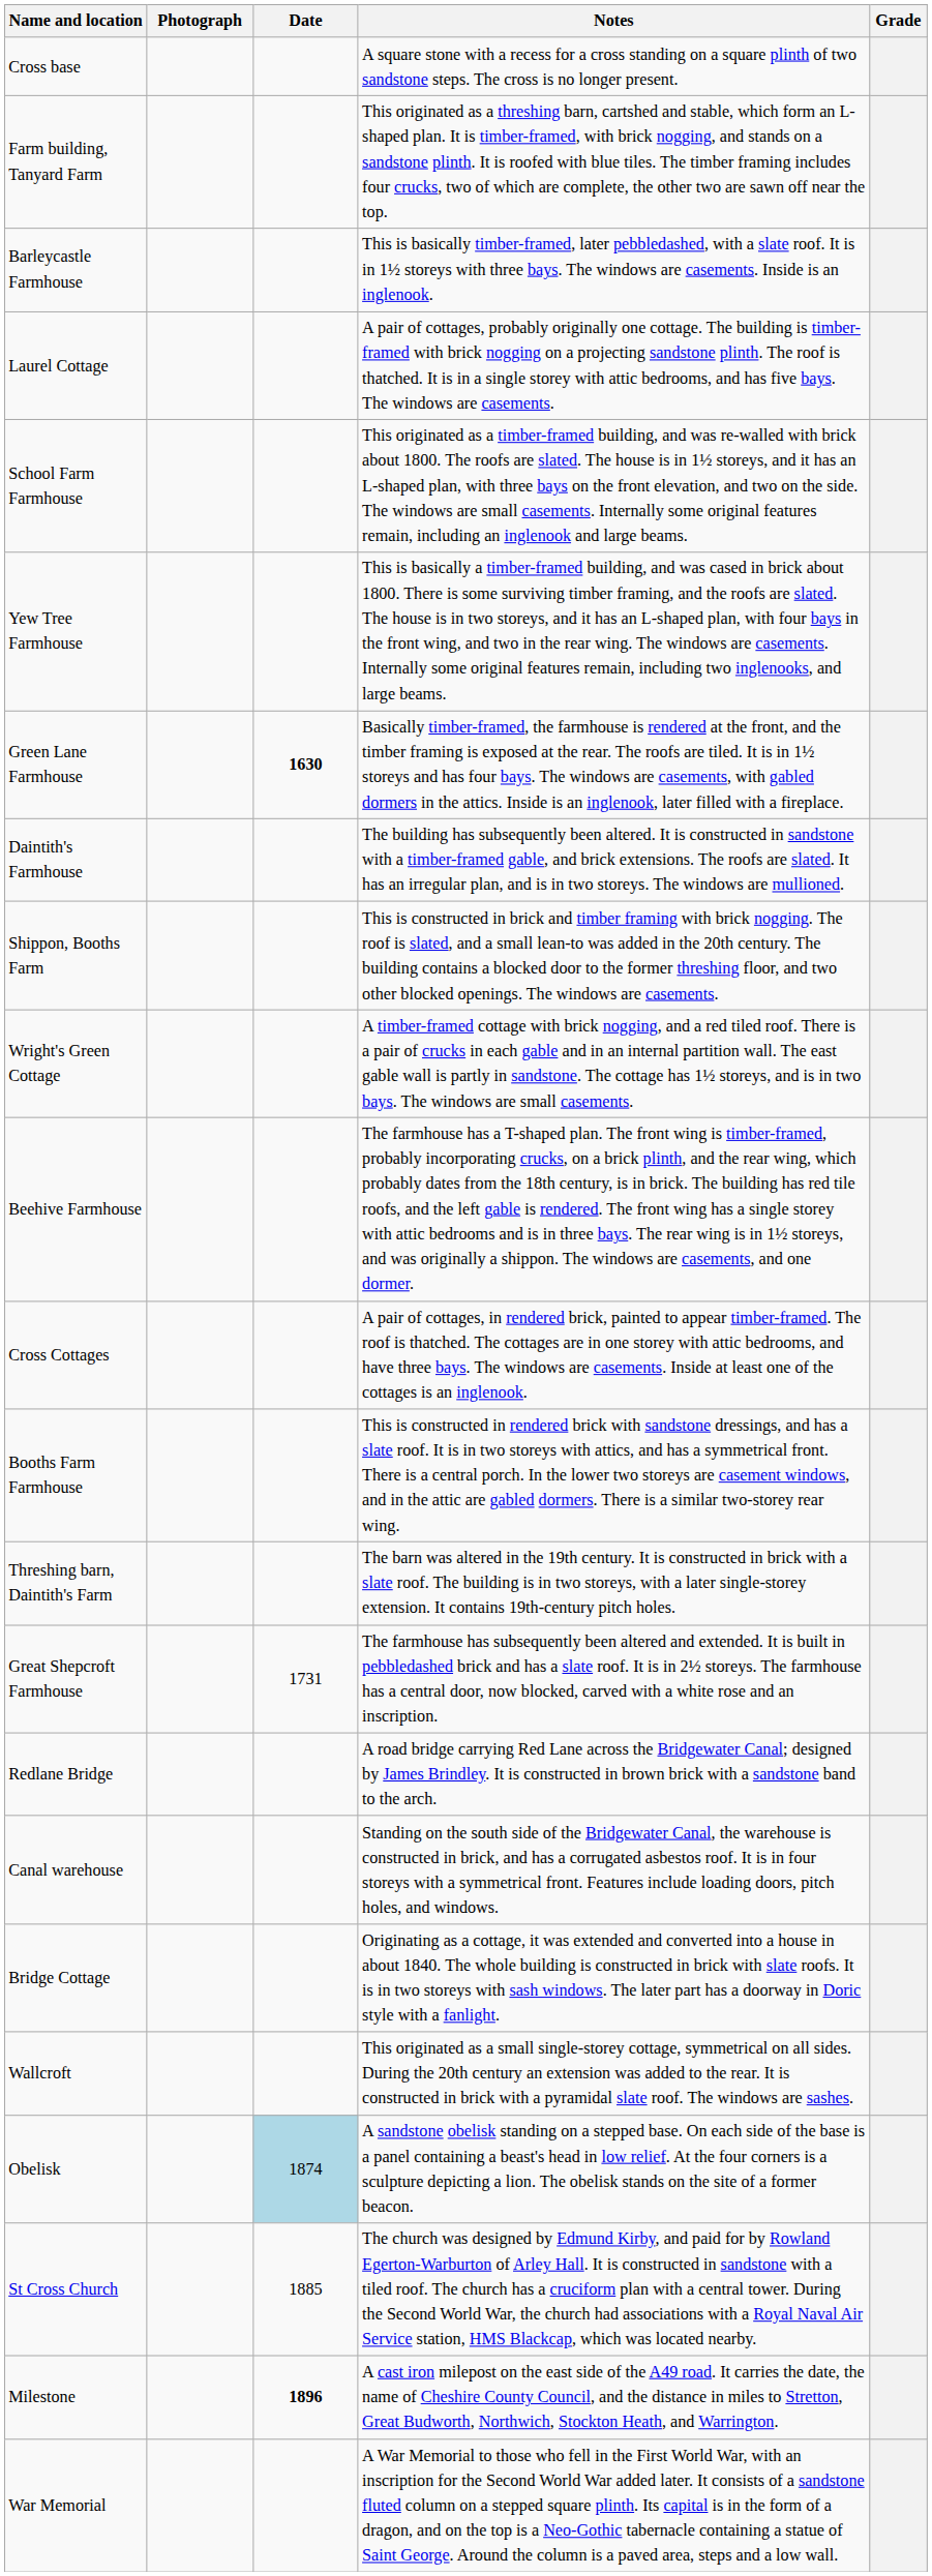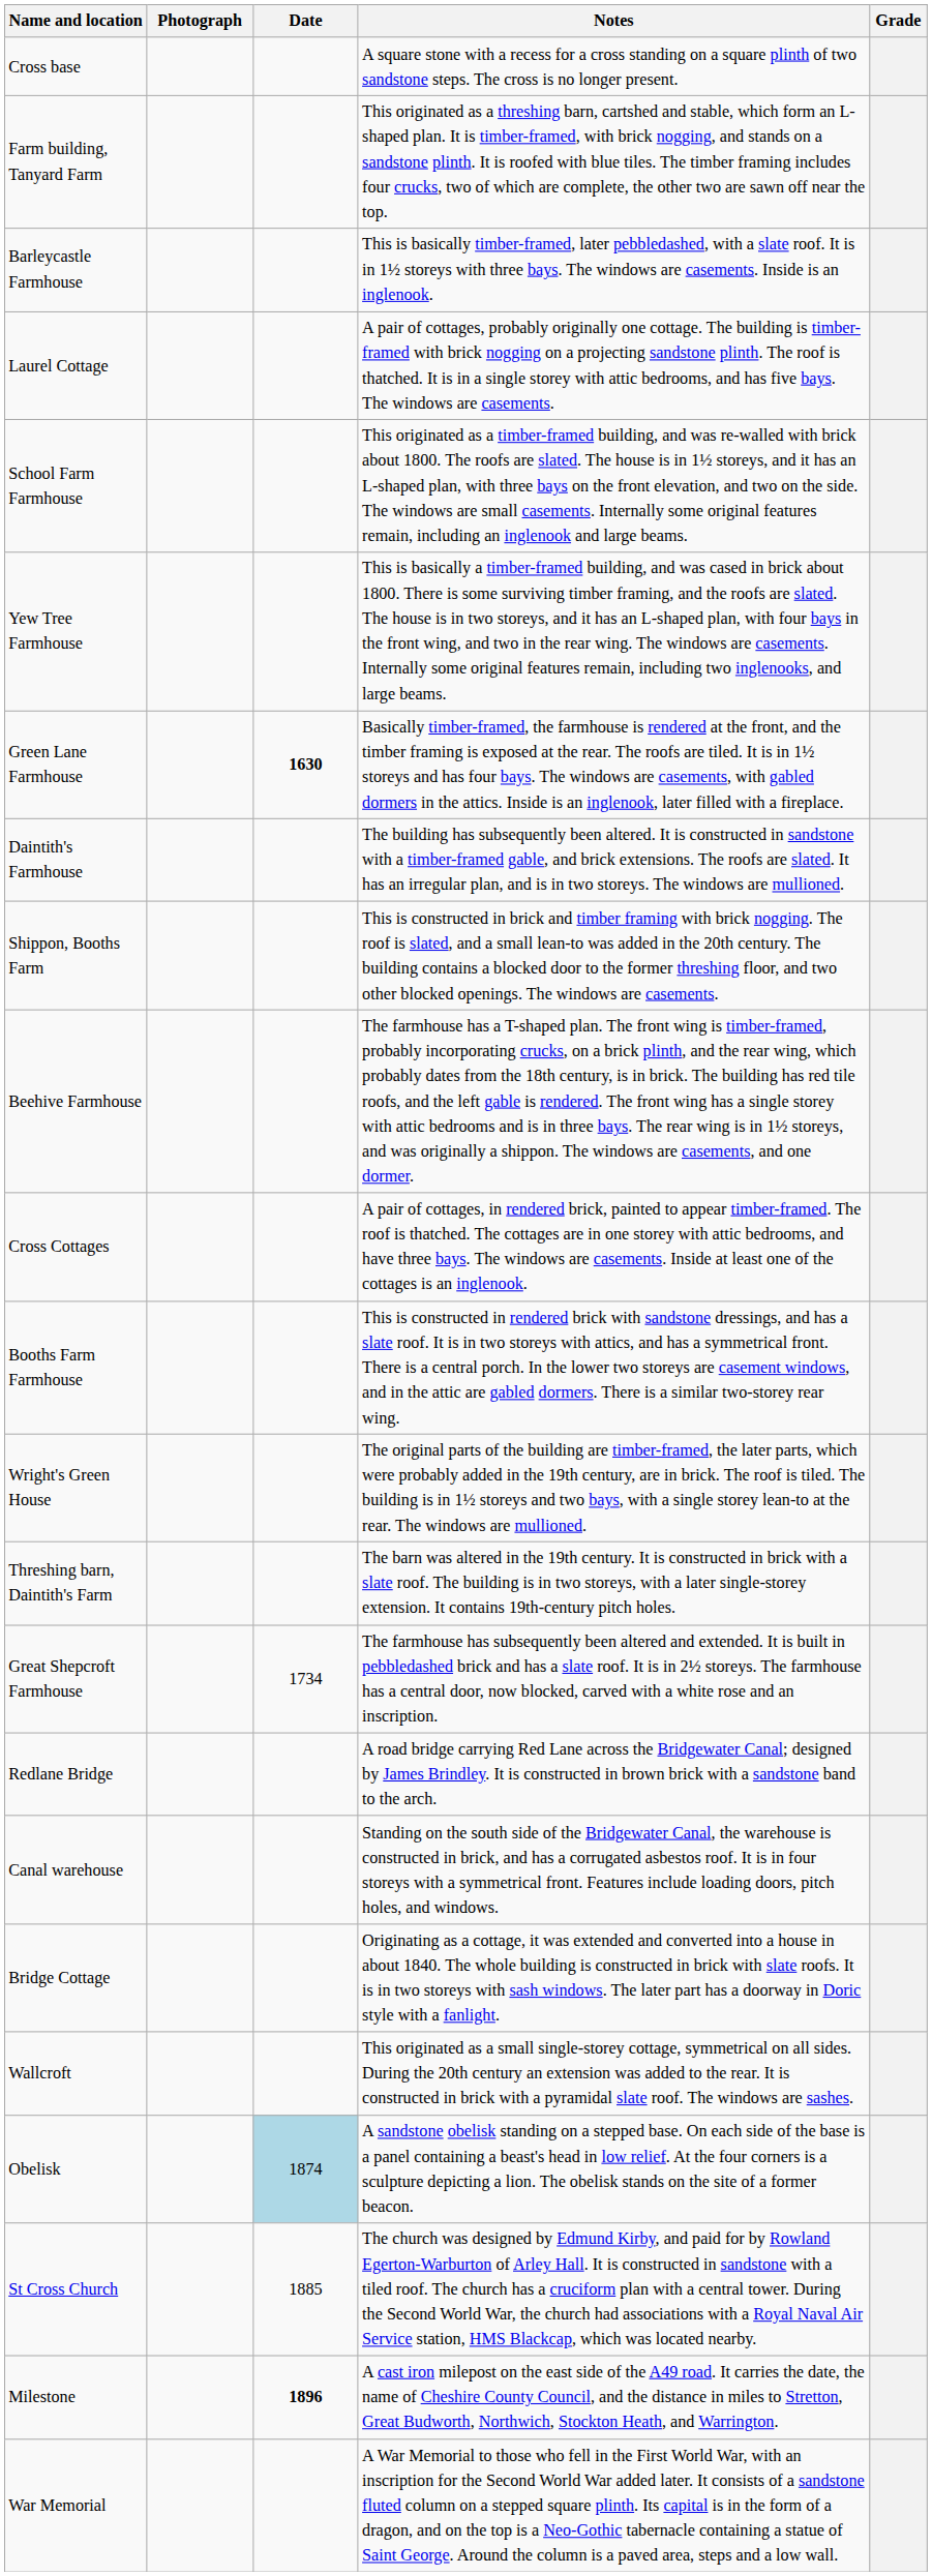 <table class="wikitable sortable plainrowheaders" style="width:100%;border:0px;text-align:left;line-height:150%;">
 <tr>
 <th scope="col" style="width:150px">Name and location</th>
 <th scope="col" style="width:100px" class="unsortable">Photograph</th>
 <th scope="col" style="width:120px">Date</th>
 <th scope="col" style="width:650px" class="unsortable">Notes</th>
 <th scope="col" style="width:50px">Grade</th>
 </tr>
 <tr>
 <td>Cross base<br><small></small></td>
 <td></td>
 <td align="center"></td>
 <td>A square stone with a recess for a cross standing on a square <a href='#'>plinth</a> of two <a href='#'>sandstone</a> steps. The cross is no longer present.</td>
 <th></th>
 </tr>
 <tr>
 <td>Farm building,<br>Tanyard Farm<br><small></small></td>
 <td></td>
 <td align="center"></td>
 <td>This originated as a <a href='#'>threshing</a> barn, cartshed and stable, which form an L-shaped plan. It is <a href='#'>timber-framed</a>, with brick <a href='#'>nogging</a>, and stands on a <a href='#'>sandstone</a> <a href='#'>plinth</a>. It is roofed with blue tiles. The timber framing includes four <a href='#'>crucks</a>, two of which are complete, the other two are sawn off near the top.</td>
 <th></th>
 </tr>
 <tr>
 <td>Barleycastle Farmhouse<br><small></small></td>
 <td></td>
 <td align="center"></td>
 <td>This is basically <a href='#'>timber-framed</a>, later <a href='#'>pebbledashed</a>, with a <a href='#'>slate</a> roof. It is in 1½ storeys with three <a href='#'>bays</a>. The windows are <a href='#'>casements</a>. Inside is an <a href='#'>inglenook</a>.</td>
 <th></th>
 </tr>
 <tr>
 <td>Laurel Cottage<br><small></small></td>
 <td></td>
 <td align="center"></td>
 <td>A pair of cottages, probably originally one cottage. The building is <a href='#'>timber-framed</a> with brick <a href='#'>nogging</a> on a projecting <a href='#'>sandstone</a> <a href='#'>plinth</a>. The roof is thatched. It is in a single storey with attic bedrooms, and has five <a href='#'>bays</a>. The windows are <a href='#'>casements</a>.</td>
 <th></th>
 </tr>
 <tr>
 <td>School Farm Farmhouse<br><small></small></td>
 <td></td>
 <td align="center"></td>
 <td>This originated as a <a href='#'>timber-framed</a> building, and was re-walled with brick about 1800. The roofs are <a href='#'>slated</a>. The house is in 1½ storeys, and it has an L-shaped plan, with three <a href='#'>bays</a> on the front elevation, and two on the side. The windows are small <a href='#'>casements</a>. Internally some original features remain, including an <a href='#'>inglenook</a> and large beams.</td>
 <th></th>
 </tr>
 <tr>
 <td>Yew Tree Farmhouse<br><small></small></td>
 <td></td>
 <td align="center"></td>
 <td>This is basically a <a href='#'>timber-framed</a> building, and was cased in brick about 1800. There is some surviving timber framing, and the roofs are <a href='#'>slated</a>. The house is in two storeys, and it has an L-shaped plan, with four <a href='#'>bays</a> in the front wing, and two in the rear wing. The windows are <a href='#'>casements</a>. Internally some original features remain, including two <a href='#'>inglenooks</a>, and large beams.</td>
 <th></th>
 </tr>
 <tr>
 <td>Green Lane Farmhouse<br><small></small></td>
 <td></td>
 <td align="center"><strong>1630</strong></td>
 <td>Basically <a href='#'>timber-framed</a>, the farmhouse is <a href='#'>rendered</a> at the front, and the timber framing is exposed at the rear. The roofs are tiled. It is in 1½ storeys and has four <a href='#'>bays</a>. The windows are <a href='#'>casements</a>, with <a href='#'>gabled</a> <a href='#'>dormers</a> in the attics. Inside is an <a href='#'>inglenook</a>, later filled with a fireplace.</td>
 <th></th>
 </tr>
 <tr>
 <td>Daintith's Farmhouse<br><small></small></td>
 <td></td>
 <td align="center"></td>
 <td>The building has subsequently been altered. It is constructed in <a href='#'>sandstone</a> with a <a href='#'>timber-framed</a> <a href='#'>gable</a>, and brick extensions. The roofs are <a href='#'>slated</a>. It has an irregular plan, and is in two storeys. The windows are <a href='#'>mullioned</a>.</td>
 <th></th>
 </tr>
 <tr>
 <td>Shippon, Booths Farm<br><small></small></td>
 <td></td>
 <td align="center"></td>
 <td>This is constructed in brick and <a href='#'>timber framing</a> with brick <a href='#'>nogging</a>. The roof is <a href='#'>slated</a>, and a small lean-to was added in the 20th century. The building contains a blocked door to the former <a href='#'>threshing</a> floor, and two other blocked openings. The windows are <a href='#'>casements</a>.</td>
 <th></th>
 </tr>
 <tr>
-<td>Wright's Green Cottage<br><small></small></td>
-<td></td>
-<td align="center"></td>
-<td>A <a href='#'>timber-framed</a> cottage with brick <a href='#'>nogging</a>, and a red tiled roof. There is a pair of <a href='#'>crucks</a> in each <a href='#'>gable</a> and in an internal partition wall. The east gable wall is partly in <a href='#'>sandstone</a>. The cottage has 1½ storeys, and is in two <a href='#'>bays</a>. The windows are small <a href='#'>casements</a>.</td>
-<th></th>
-</tr>
-<tr>
 <td>Beehive Farmhouse<br><small></small></td>
 <td></td>
 <td align="center"></td>
 <td>The farmhouse has a T-shaped plan. The front wing is <a href='#'>timber-framed</a>, probably incorporating <a href='#'>crucks</a>, on a brick <a href='#'>plinth</a>, and the rear wing, which probably dates from the 18th century, is in brick. The building has red tile roofs, and the left <a href='#'>gable</a> is <a href='#'>rendered</a>. The front wing has a single storey with attic bedrooms and is in three <a href='#'>bays</a>. The rear wing is in 1½ storeys, and was originally a shippon. The windows are <a href='#'>casements</a>, and one <a href='#'>dormer</a>.</td>
 <th></th>
 </tr>
 <tr>
 <td>Cross Cottages<br><small></small></td>
 <td></td>
 <td align="center"></td>
 <td>A pair of cottages, in <a href='#'>rendered</a> brick, painted to appear <a href='#'>timber-framed</a>. The roof is thatched. The cottages are in one storey with attic bedrooms, and have three <a href='#'>bays</a>. The windows are <a href='#'>casements</a>. Inside at least one of the cottages is an <a href='#'>inglenook</a>.</td>
 <th></th>
 </tr>
 <tr>
 <td>Booths Farm Farmhouse<br><small></small></td>
 <td></td>
 <td align="center"></td>
 <td>This is constructed in <a href='#'>rendered</a> brick with <a href='#'>sandstone</a> dressings, and has a <a href='#'>slate</a> roof. It is in two storeys with attics, and has a symmetrical front. There is a central porch. In the lower two storeys are <a href='#'>casement windows</a>, and in the attic are <a href='#'>gabled</a> <a href='#'>dormers</a>. There is a similar two-storey rear wing.</td>
 <th></th>
 </tr>
 <tr>
+<td>Wright's Green House<br><small></small></td>
+<td></td>
+<td align="center"></td>
+<td>The original parts of the building are <a href='#'>timber-framed</a>, the later parts, which were probably added in the 19th century, are in brick. The roof is tiled. The building is in 1½ storeys and two <a href='#'>bays</a>, with a single storey lean-to at the rear. The windows are <a href='#'>mullioned</a>.</td>
+<th></th>
+</tr>
+<tr>
 <td>Threshing barn,<br>Daintith's Farm<br><small></small></td>
 <td></td>
 <td align="center"></td>
 <td>The barn was altered in the 19th century. It is constructed in brick with a <a href='#'>slate</a> roof. The building is in two storeys, with a later single-storey extension. It contains 19th-century pitch holes.</td>
 <th></th>
 </tr>
 <tr>
 <td>Great Shepcroft Farmhouse<br><small></small></td>
 <td></td>
-<td align="center">1731</td>
+<td align="center">1734</td>
 <td>The farmhouse has subsequently been altered and extended. It is built in <a href='#'>pebbledashed</a> brick and has a <a href='#'>slate</a> roof. It is in 2½ storeys. The farmhouse has a central door, now blocked, carved with a white rose and an inscription.</td>
 <th></th>
 </tr>
 <tr>
 <td>Redlane Bridge<br><small></small></td>
 <td></td>
 <td align="center"></td>
 <td>A road bridge carrying Red Lane across the <a href='#'>Bridgewater Canal</a>; designed by <a href='#'>James Brindley</a>. It is constructed in brown brick with a <a href='#'>sandstone</a> band to the arch.</td>
 <th></th>
 </tr>
 <tr>
 <td>Canal warehouse<br><small></small></td>
 <td></td>
 <td align="center"></td>
 <td>Standing on the south side of the <a href='#'>Bridgewater Canal</a>, the warehouse is constructed in brick, and has a corrugated asbestos roof. It is in four storeys with a symmetrical front. Features include loading doors, pitch holes, and windows.</td>
 <th></th>
 </tr>
 <tr>
 <td>Bridge Cottage<br><small></small></td>
 <td></td>
 <td align="center"></td>
 <td>Originating as a cottage, it was extended and converted into a house in about 1840. The whole building is constructed in brick with <a href='#'>slate</a> roofs. It is in two storeys with <a href='#'>sash windows</a>. The later part has a doorway in <a href='#'>Doric</a> style with a <a href='#'>fanlight</a>.</td>
 <th></th>
 </tr>
 <tr>
 <td>Wallcroft<br><small></small></td>
 <td></td>
 <td align="center"></td>
 <td>This originated as a small single-storey cottage, symmetrical on all sides. During the 20th century an extension was added to the rear. It is constructed in brick with a pyramidal <a href='#'>slate</a> roof. The windows are <a href='#'>sashes</a>.</td>
 <th></th>
 </tr>
 <tr>
 <td>Obelisk<br><small></small></td>
 <td></td>
 <td align="center" style="background: lightblue;">1874</td>
 <td>A <a href='#'>sandstone</a> <a href='#'>obelisk</a> standing on a stepped base. On each side of the base is a panel containing a beast's head in <a href='#'>low relief</a>. At the four corners is a sculpture depicting a lion. The obelisk stands on the site of a former beacon.</td>
 <th></th>
 </tr>
 <tr>
 <td><a href='#'>St Cross Church</a><br><small></small></td>
 <td></td>
 <td align="center">1885</td>
 <td>The church was designed by <a href='#'>Edmund Kirby</a>, and paid for by <a href='#'>Rowland Egerton-Warburton</a> of <a href='#'>Arley Hall</a>. It is constructed in <a href='#'>sandstone</a> with a tiled roof. The church has a <a href='#'>cruciform</a> plan with a central tower. During the Second World War, the church had associations with a <a href='#'>Royal Naval Air Service</a> station, <a href='#'>HMS Blackcap</a>, which was located nearby.</td>
 <th></th>
 </tr>
 <tr>
 <td>Milestone<br><small></small></td>
 <td></td>
 <td align="center"><strong>1896</strong></td>
 <td>A <a href='#'>cast iron</a> milepost on the east side of the <a href='#'>A49 road</a>. It carries the date, the name of <a href='#'>Cheshire County Council</a>, and the distance in miles to <a href='#'>Stretton</a>, <a href='#'>Great Budworth</a>, <a href='#'>Northwich</a>, <a href='#'>Stockton Heath</a>, and <a href='#'>Warrington</a>.</td>
 <th></th>
 </tr>
 <tr>
 <td>War Memorial<br><small></small></td>
 <td></td>
 <td align="center"></td>
 <td>A War Memorial to those who fell in the First World War, with an inscription for the Second World War added later. It consists of a <a href='#'>sandstone</a> <a href='#'>fluted</a> column on a stepped square <a href='#'>plinth</a>. Its <a href='#'>capital</a> is in the form of a dragon, and on the top is a <a href='#'>Neo-Gothic</a> tabernacle containing a statue of <a href='#'>Saint George</a>. Around the column is a paved area, steps and a low wall.</td>
 <th></th>
 </tr>
 <tr>
 </tr>
 </table>
